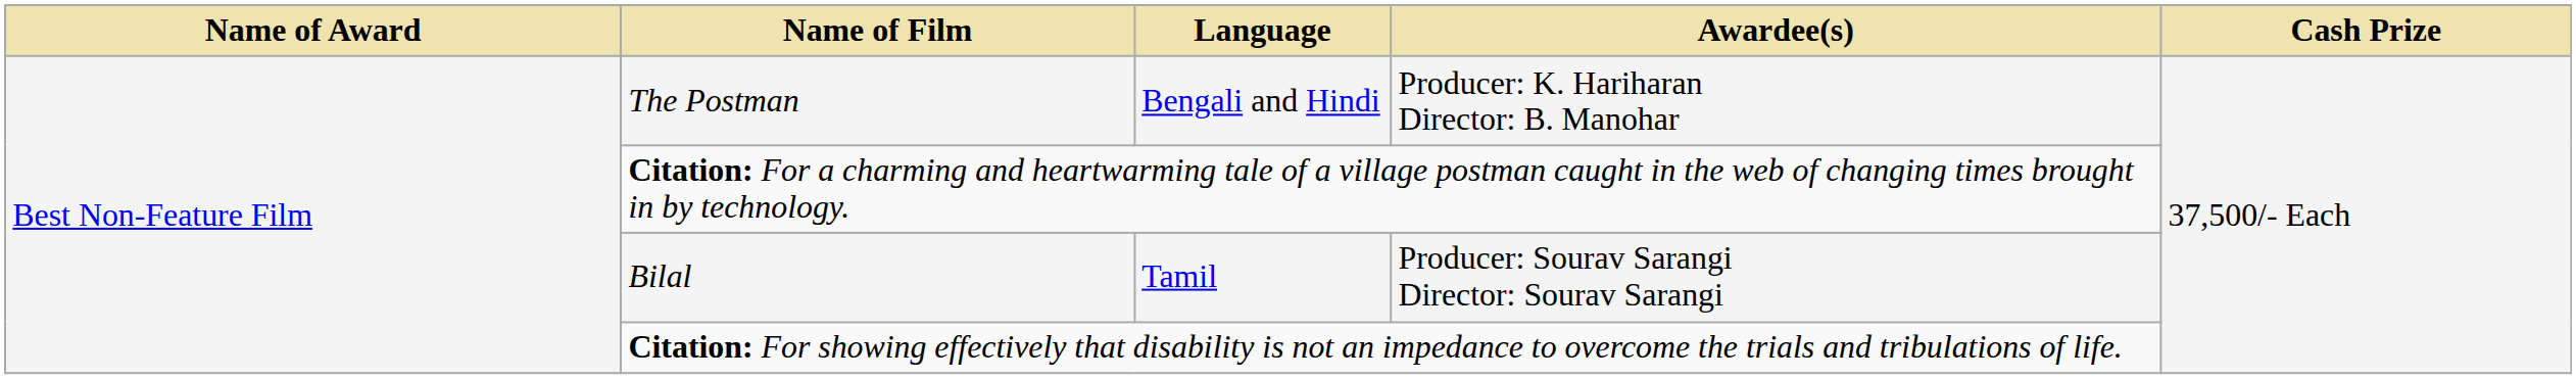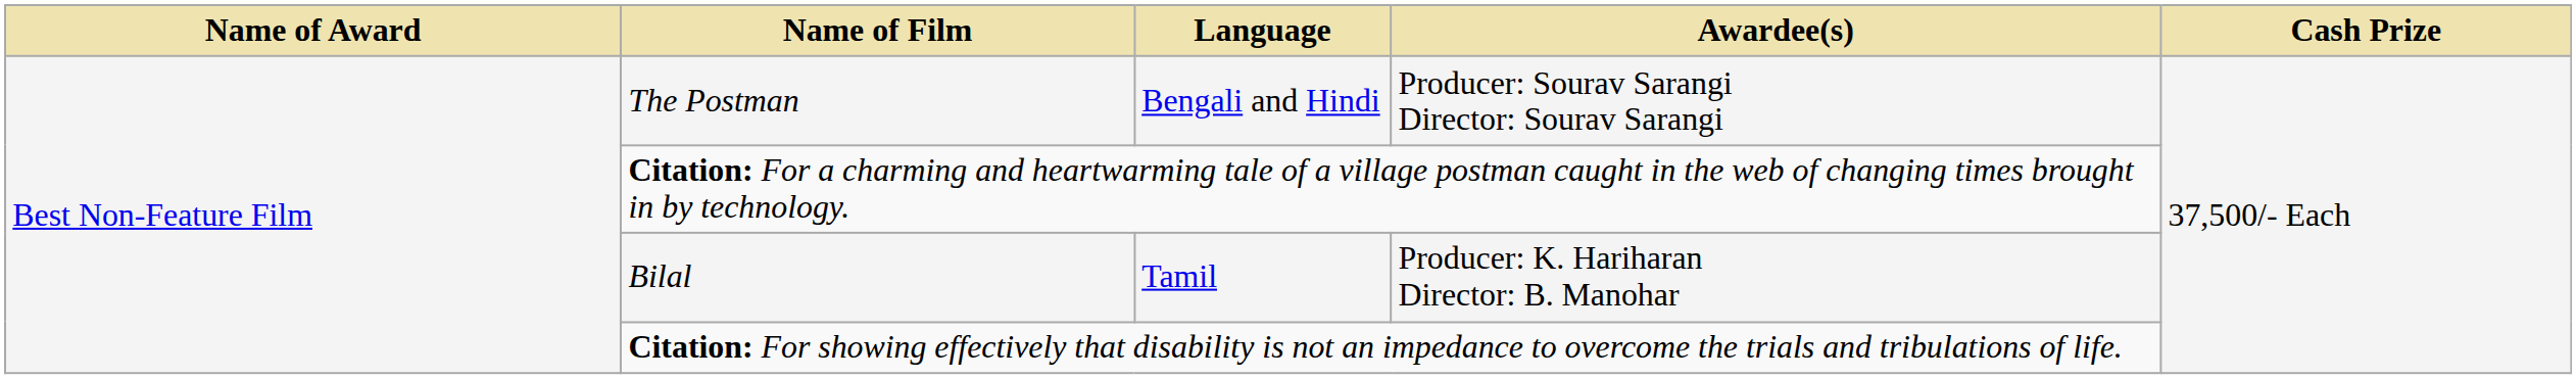 <table class="wikitable" style="width:100%;">
 <tr>
 <th style="background-color:#EFE4B0;width:24%;">Name of Award</th>
 <th style="background-color:#EFE4B0;width:20%;">Name of Film</th>
 <th style="background-color:#EFE4B0;width:10%;">Language</th>
 <th style="background-color:#EFE4B0;width:30%;">Awardee(s)</th>
 <th style="background-color:#EFE4B0;width:16%;">Cash Prize</th>
 </tr>
 <tr style="background-color:#F4F4F4">
 <td rowspan="4"><a href='#'>Best Non-Feature Film</a></td>
 <td><em>The Postman</em></td>
 <td><a href='#'>Bengali</a> and <a href='#'>Hindi</a></td>
-<td>Producer: K. Hariharan<br>Director: B. Manohar</td>
+<td>Producer: Sourav Sarangi<br>Director: Sourav Sarangi</td>
 <td rowspan="4"> 37,500/- Each</td>
 </tr>
 <tr style="background-color:#F9F9F9">
 <td colspan="3"><strong>Citation:</strong> <em>For a charming and heartwarming tale of a village postman caught in the web of changing times brought in by technology.</em></td>
 </tr>
 <tr style="background-color:#F4F4F4">
 <td><em>Bilal</em></td>
 <td><a href='#'>Tamil</a></td>
-<td>Producer: Sourav Sarangi<br>Director: Sourav Sarangi</td>
+<td>Producer: K. Hariharan<br>Director: B. Manohar</td>
 </tr>
 <tr style="background-color:#F9F9F9">
 <td colspan="3"><strong>Citation:</strong> <em>For showing effectively that disability is not an impedance to overcome the trials and tribulations of life.</em></td>
 </tr>
 </table>
